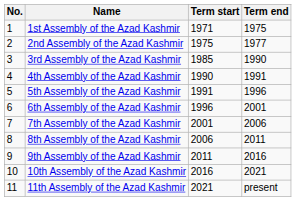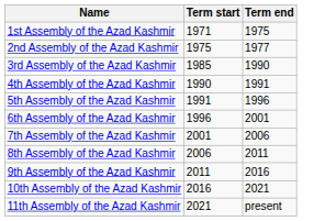 <table class="wikitable">
 <tr>
-<th>No.</th>
 <th>Name</th>
 <th>Term start</th>
 <th>Term end</th>
 </tr>
 <tr>
-<td>1</td>
 <td><a href='#'>1st Assembly of the Azad Kashmir</a></td>
 <td>1971</td>
 <td>1975</td>
 </tr>
 <tr>
-<td>2</td>
 <td><a href='#'>2nd Assembly of the Azad Kashmir</a></td>
 <td>1975</td>
 <td>1977</td>
 </tr>
 <tr>
-<td>3</td>
 <td><a href='#'>3rd Assembly of the Azad Kashmir</a></td>
 <td>1985</td>
 <td>1990</td>
 </tr>
 <tr>
-<td>4</td>
 <td><a href='#'>4th Assembly of the Azad Kashmir</a></td>
 <td>1990</td>
 <td>1991</td>
 </tr>
 <tr>
-<td>5</td>
 <td><a href='#'>5th Assembly of the Azad Kashmir</a></td>
 <td>1991</td>
 <td>1996</td>
 </tr>
 <tr>
-<td>6</td>
 <td><a href='#'>6th Assembly of the Azad Kashmir</a></td>
 <td>1996</td>
 <td>2001</td>
 </tr>
 <tr>
-<td>7</td>
 <td><a href='#'>7th Assembly of the Azad Kashmir</a></td>
 <td>2001</td>
 <td>2006</td>
 </tr>
 <tr>
-<td>8</td>
 <td><a href='#'>8th Assembly of the Azad Kashmir</a></td>
 <td>2006</td>
 <td>2011</td>
 </tr>
 <tr>
-<td>9</td>
 <td><a href='#'>9th Assembly of the Azad Kashmir</a></td>
 <td>2011</td>
 <td>2016</td>
 </tr>
 <tr>
-<td>10</td>
 <td><a href='#'>10th Assembly of the Azad Kashmir</a></td>
 <td>2016</td>
 <td>2021</td>
 </tr>
 <tr>
-<td>11</td>
 <td><a href='#'>11th Assembly of the Azad Kashmir</a></td>
 <td>2021</td>
 <td>present</td>
 </tr>
 </table>
